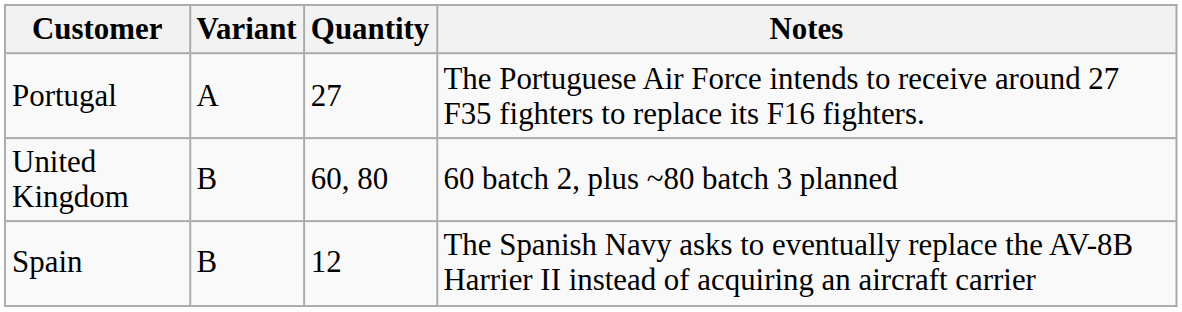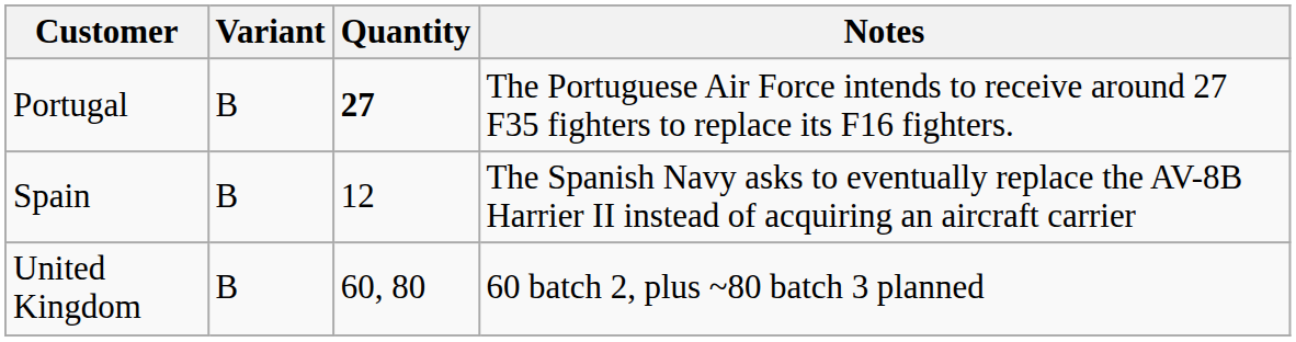 <table class="wikitable">
 <tr>
 <th>Customer</th>
 <th>Variant</th>
 <th>Quantity</th>
 <th>Notes</th>
 </tr>
 <tr>
 <td>Portugal</td>
-<td>A</td>
-<td>27</td>
+<td>B</td>
+<td><strong>27</strong></td>
 <td>The Portuguese Air Force intends to receive around 27 F35 fighters to replace its F16 fighters.</td>
+</tr>
+<tr>
+<td>Spain</td>
+<td>B</td>
+<td>12</td>
+<td>The Spanish Navy asks to eventually replace the AV-8B Harrier II instead of acquiring an aircraft carrier</td>
 </tr>
 <tr>
 <td>United Kingdom</td>
 <td>B</td>
 <td>60, 80</td>
 <td>60 batch 2, plus ~80 batch 3 planned</td>
 </tr>
-<tr>
-<td>Spain</td>
-<td>B</td>
-<td>12</td>
-<td>The Spanish Navy asks to eventually replace the AV-8B Harrier II instead of acquiring an aircraft carrier</td>
-</tr>
 </table>
